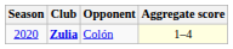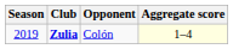 <table class="wikitable sortable">
 <tr>
 <th>Season</th>
 <th>Club</th>
 <th>Opponent</th>
 <th>Aggregate score</th>
 </tr>
 <tr>
-<td align=center><a href='#'>2020</a></td>
+<td align=center><a href='#'>2019</a></td>
 <td><strong><a href='#'>Zulia</a></strong></td>
 <td> <a href='#'>Colón</a></td>
 <td align=center style="background: lightyellow;">1–4</td>
 </tr>
 </table>
